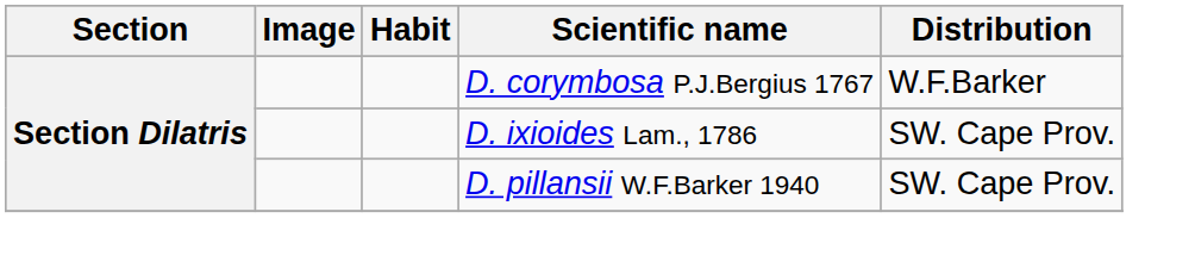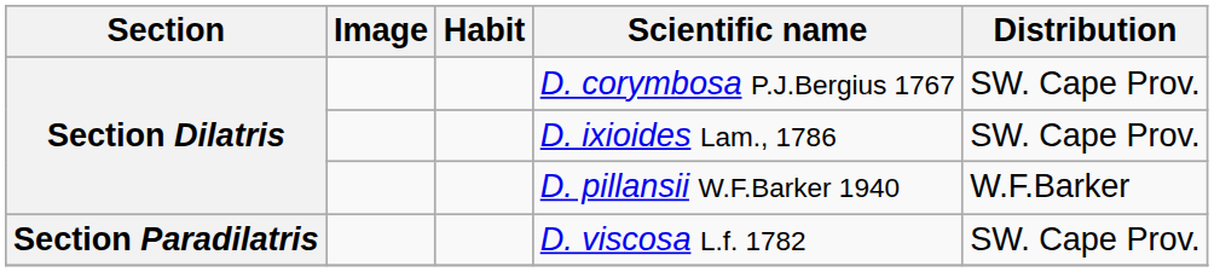 <table class="wikitable">
 <tr>
 <th>Section</th>
 <th>Image</th>
 <th>Habit</th>
 <th>Scientific name</th>
 <th>Distribution</th>
 </tr>
 <tr>
 <th rowspan="3" style="text-align:center;">Section <em>Dilatris</em></th>
 <td></td>
 <td></td>
 <td><em><a href='#'>D. corymbosa</a></em> <small>P.J.Bergius 1767</small></td>
-<td>W.F.Barker</td>
+<td>SW. Cape Prov.</td>
 </tr>
 <tr>
 <td></td>
 <td></td>
 <td><em><a href='#'>D. ixioides</a></em> <small>Lam., 1786 </small></td>
 <td>SW. Cape Prov.</td>
 </tr>
 <tr>
 <td></td>
 <td></td>
 <td><em><a href='#'>D. pillansii</a></em> <small>W.F.Barker 1940</small></td>
+<td>W.F.Barker</td>
+</tr>
+<tr>
+<th rowspan="1" style="text-align:center;">Section <em>Paradilatris</em></th>
+<td></td>
+<td></td>
+<td><em><a href='#'>D. viscosa</a></em> <small>L.f. 1782</small></td>
 <td>SW. Cape Prov.</td>
 </tr>
 <tr>
 </tr>
 </table>
